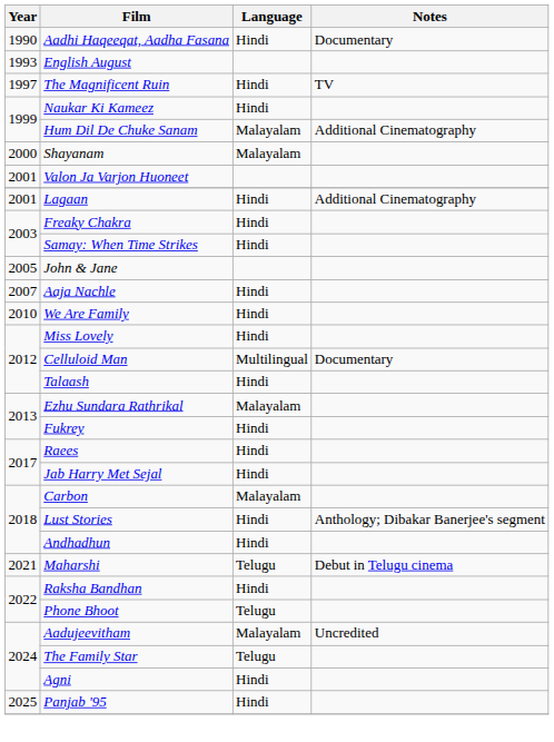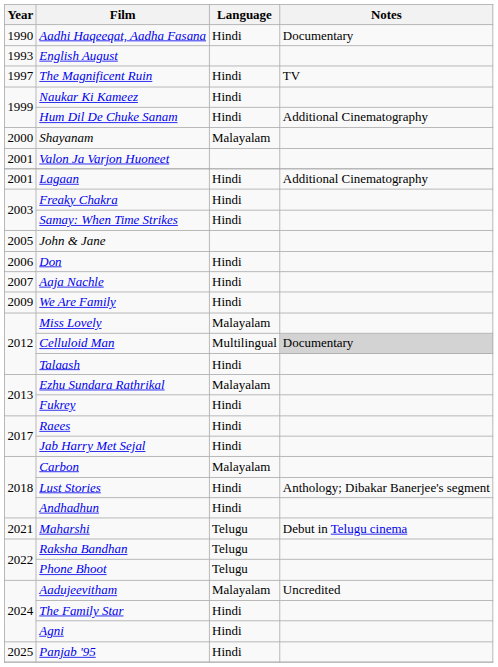 <table class="wikitable">
 <tr>
 <th>Year</th>
 <th>Film</th>
 <th>Language</th>
 <th>Notes</th>
 </tr>
 <tr>
 <td>1990</td>
 <td><em><a href='#'>Aadhi Haqeeqat, Aadha Fasana</a></em></td>
 <td>Hindi</td>
 <td>Documentary</td>
 </tr>
 <tr>
 <td>1993</td>
 <td><em><a href='#'>English August</a></em></td>
 <td></td>
 <td></td>
 </tr>
 <tr>
 <td>1997</td>
 <td><em><a href='#'>The Magnificent Ruin</a></em></td>
 <td>Hindi</td>
 <td>TV</td>
 </tr>
 <tr>
 <td rowspan="2">1999</td>
 <td><em><a href='#'>Naukar Ki Kameez</a></em></td>
 <td>Hindi</td>
 <td></td>
 </tr>
 <tr>
 <td><em><a href='#'>Hum Dil De Chuke Sanam</a></em></td>
-<td>Malayalam</td>
+<td>Hindi</td>
 <td>Additional Cinematography</td>
 </tr>
 <tr>
 <td>2000</td>
 <td><em>Shayanam</em></td>
 <td>Malayalam</td>
 <td></td>
 </tr>
 <tr>
 <td>2001</td>
 <td><em><a href='#'>Valon Ja Varjon Huoneet</a></em></td>
 <td></td>
 <td></td>
 </tr>
 <tr>
 </tr>
 <tr>
 <td>2001</td>
 <td><em><a href='#'>Lagaan</a></em></td>
 <td>Hindi</td>
 <td>Additional Cinematography</td>
 </tr>
 <tr>
 <td rowspan="2">2003</td>
 <td><em><a href='#'>Freaky Chakra</a></em></td>
 <td>Hindi</td>
 <td></td>
 </tr>
 <tr>
 <td><em><a href='#'>Samay: When Time Strikes</a></em></td>
 <td>Hindi</td>
 <td></td>
 </tr>
 <tr>
 <td>2005</td>
 <td><em>John & Jane</em></td>
 <td></td>
 <td></td>
 </tr>
 <tr>
+<td>2006</td>
+<td><em><a href='#'>Don</a></em></td>
+<td>Hindi</td>
+<td></td>
+</tr>
+<tr>
 <td>2007</td>
 <td><em><a href='#'>Aaja Nachle</a></em></td>
 <td>Hindi</td>
 <td></td>
 </tr>
 <tr>
-<td>2010</td>
+<td>2009</td>
 <td><em><a href='#'>We Are Family</a></em></td>
 <td>Hindi</td>
 <td></td>
 </tr>
 <tr>
 <td rowspan="3">2012</td>
 <td><em><a href='#'>Miss Lovely</a></em></td>
-<td>Hindi</td>
+<td>Malayalam</td>
 <td></td>
 </tr>
 <tr>
 <td><em><a href='#'>Celluloid Man</a></em></td>
 <td>Multilingual</td>
-<td>Documentary</td>
+<td style="background: lightgrey;">Documentary</td>
 </tr>
 <tr>
 <td><em><a href='#'>Talaash</a></em></td>
 <td>Hindi</td>
 <td></td>
 </tr>
 <tr>
 <td rowspan="2">2013</td>
 <td><em><a href='#'>Ezhu Sundara Rathrikal</a></em></td>
 <td>Malayalam</td>
 <td></td>
 </tr>
 <tr>
 <td><em><a href='#'>Fukrey</a></em></td>
 <td>Hindi</td>
 <td></td>
 </tr>
 <tr>
 <td rowspan="2">2017</td>
 <td><em><a href='#'>Raees</a></em></td>
 <td>Hindi</td>
 <td></td>
 </tr>
 <tr>
 <td><em><a href='#'>Jab Harry Met Sejal</a></em></td>
 <td>Hindi</td>
 <td></td>
 </tr>
 <tr>
 <td rowspan="3">2018</td>
 <td><em><a href='#'>Carbon</a></em></td>
 <td>Malayalam</td>
 <td></td>
 </tr>
 <tr>
 <td><em><a href='#'>Lust Stories</a></em></td>
 <td>Hindi</td>
 <td>Anthology; Dibakar Banerjee's segment</td>
 </tr>
 <tr>
 <td><em><a href='#'>Andhadhun</a></em></td>
 <td>Hindi</td>
 <td></td>
 </tr>
 <tr>
 <td>2021</td>
 <td><em><a href='#'>Maharshi</a></em></td>
 <td>Telugu</td>
 <td>Debut in <a href='#'>Telugu cinema</a></td>
 </tr>
 <tr>
 <td rowspan="2">2022</td>
 <td><em><a href='#'>Raksha Bandhan</a></em></td>
-<td>Hindi</td>
+<td>Telugu</td>
 <td></td>
 </tr>
 <tr>
 <td><em><a href='#'>Phone Bhoot</a></em></td>
 <td>Telugu</td>
 <td></td>
 </tr>
 <tr>
 <td rowspan="3">2024</td>
 <td><em><a href='#'>Aadujeevitham</a></em></td>
 <td>Malayalam</td>
 <td>Uncredited</td>
 </tr>
 <tr>
 <td><em><a href='#'>The Family Star</a></em></td>
-<td>Telugu</td>
+<td>Hindi</td>
 <td></td>
 </tr>
 <tr>
 <td><em><a href='#'>Agni</a></em></td>
 <td>Hindi</td>
 <td></td>
 </tr>
 <tr>
 <td>2025</td>
 <td><em><a href='#'>Panjab '95</a></em></td>
 <td>Hindi</td>
 <td></td>
 </tr>
 <tr>
 </tr>
 </table>
